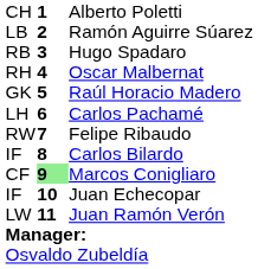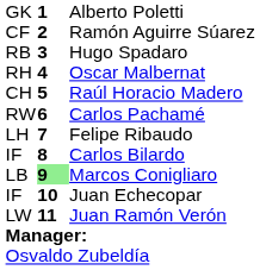 <table style="font-size:90%; margin:0.2em auto;" cellspacing="0" cellpadding="0">
 <tr>
 <th width="25"></th>
 <th width="25"></th>
 </tr>
 <tr>
-<td>CH</td>
+<td>GK</td>
 <td><strong>1</strong></td>
 <td> Alberto Poletti</td>
 </tr>
 <tr>
-<td>LB</td>
+<td>CF</td>
 <td><strong>2</strong></td>
 <td> Ramón Aguirre Súarez</td>
 </tr>
 <tr>
 <td>RB</td>
 <td><strong>3</strong></td>
 <td> Hugo Spadaro</td>
 </tr>
 <tr>
 <td>RH</td>
 <td><strong>4</strong></td>
 <td> <a href='#'>Oscar Malbernat</a></td>
 </tr>
 <tr>
-<td>GK</td>
+<td>CH</td>
 <td><strong>5</strong></td>
 <td> <a href='#'>Raúl Horacio Madero</a></td>
 </tr>
 <tr>
-<td>LH</td>
+<td>RW</td>
 <td><strong>6</strong></td>
 <td> <a href='#'>Carlos Pachamé</a></td>
 </tr>
 <tr>
-<td>RW</td>
+<td>LH</td>
 <td><strong>7</strong></td>
 <td> Felipe Ribaudo</td>
 </tr>
 <tr>
 <td>IF</td>
 <td><strong>8</strong></td>
 <td> <a href='#'>Carlos Bilardo</a></td>
 </tr>
 <tr>
-<td>CF</td>
+<td>LB</td>
 <td style="background: lightgreen;"><strong>9</strong></td>
 <td> <a href='#'>Marcos Conigliaro</a></td>
 </tr>
 <tr>
 <td>IF</td>
 <td><strong>10</strong></td>
 <td> Juan Echecopar</td>
 </tr>
 <tr>
 <td>LW</td>
 <td><strong>11</strong></td>
 <td> <a href='#'>Juan Ramón Verón</a></td>
 </tr>
 <tr>
 <td colspan=3><strong>Manager:</strong></td>
 </tr>
 <tr>
 <td colspan=4> <a href='#'>Osvaldo Zubeldía</a></td>
 </tr>
 </table>
